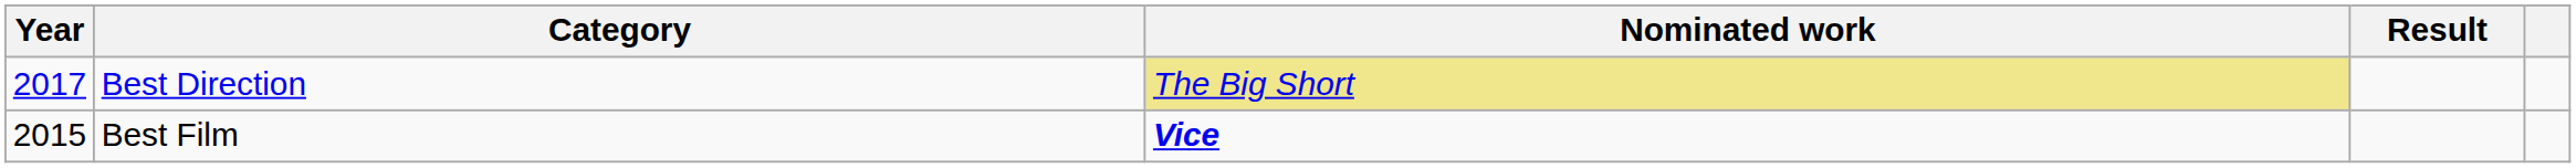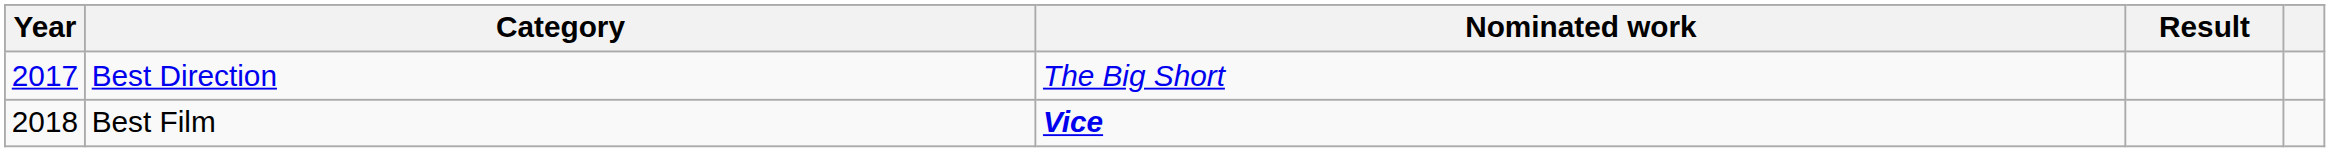 <table class=wikitable>
 <tr>
 <th scope="col" style="width:1em;">Year</th>
 <th scope="col" style="width:34em;">Category</th>
 <th scope="col" style="width:39em;">Nominated work</th>
 <th scope="col" style="width:5em;">Result</th>
 <th scope="col" style="width:1em;"></th>
 </tr>
 <tr>
 <td><a href='#'>2017</a></td>
 <td><a href='#'>Best Direction</a></td>
-<td style="background: khaki;"><em><a href='#'>The Big Short</a></em></td>
+<td><em><a href='#'>The Big Short</a></em></td>
 <td></td>
 <td></td>
 </tr>
 <tr>
-<td>2015</td>
+<td>2018</td>
 <td>Best Film</td>
 <td><strong><a href='#'><em>Vice</em></a></strong></td>
 <td></td>
 <td></td>
 </tr>
 </table>
